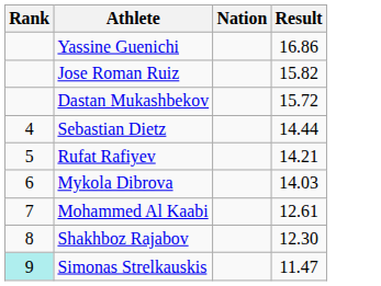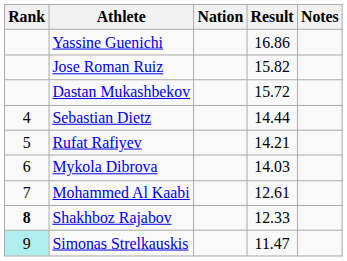 <table class='wikitable'>
 <tr>
 <th>Rank</th>
 <th>Athlete</th>
 <th>Nation</th>
 <th>Result</th>
+<th>Notes</th>
 </tr>
 <tr>
 <td align=center></td>
 <td><a href='#'>Yassine  Guenichi</a></td>
 <td></td>
 <td align=center>16.86</td>
+<td></td>
 </tr>
 <tr>
 <td align=center></td>
 <td><a href='#'>Jose Roman Ruiz</a></td>
 <td></td>
 <td align=center>15.82</td>
+<td></td>
 </tr>
 <tr>
 <td align=center></td>
 <td><a href='#'>Dastan  Mukashbekov</a></td>
 <td></td>
 <td align=center>15.72</td>
+<td></td>
 </tr>
 <tr>
 <td align=center>4</td>
 <td><a href='#'>Sebastian Dietz</a></td>
 <td></td>
 <td align=center>14.44</td>
+<td></td>
 </tr>
 <tr>
 <td align=center>5</td>
 <td><a href='#'>Rufat Rafiyev</a></td>
 <td></td>
 <td align=center>14.21</td>
+<td></td>
 </tr>
 <tr>
 <td align=center>6</td>
 <td><a href='#'>Mykola Dibrova</a></td>
 <td></td>
 <td align=center>14.03</td>
+<td></td>
 </tr>
 <tr>
 <td align=center>7</td>
 <td><a href='#'>Mohammed  Al Kaabi</a></td>
 <td></td>
 <td align=center>12.61</td>
+<td></td>
 </tr>
 <tr>
-<td align=center>8</td>
+<td align=center><strong>8</strong></td>
 <td><a href='#'>Shakhboz  Rajabov</a></td>
 <td></td>
-<td align=center>12.30</td>
+<td align=center>12.33</td>
+<td></td>
 </tr>
 <tr>
 <td align=center style="background: paleturquoise;">9</td>
 <td><a href='#'>Simonas  Strelkauskis</a></td>
 <td></td>
 <td align=center>11.47</td>
+<td></td>
 </tr>
 </table>
